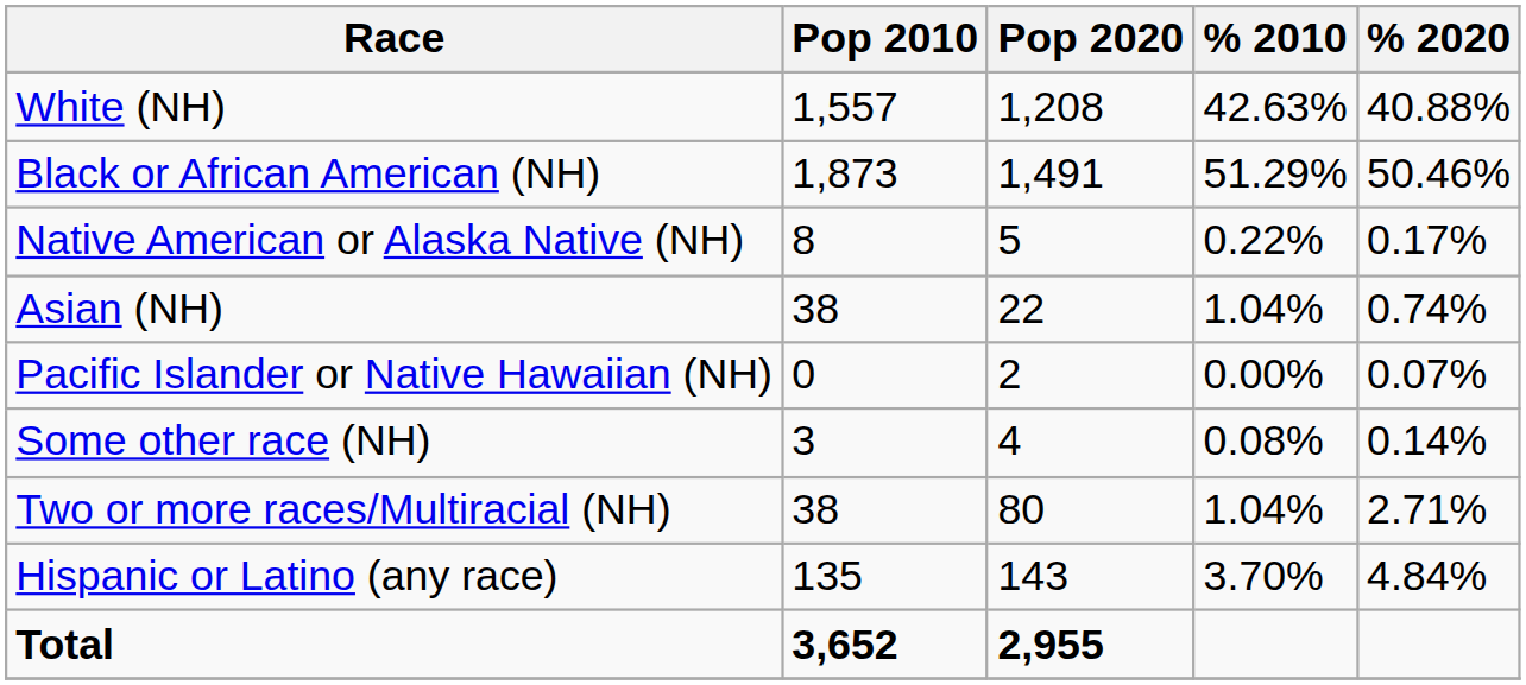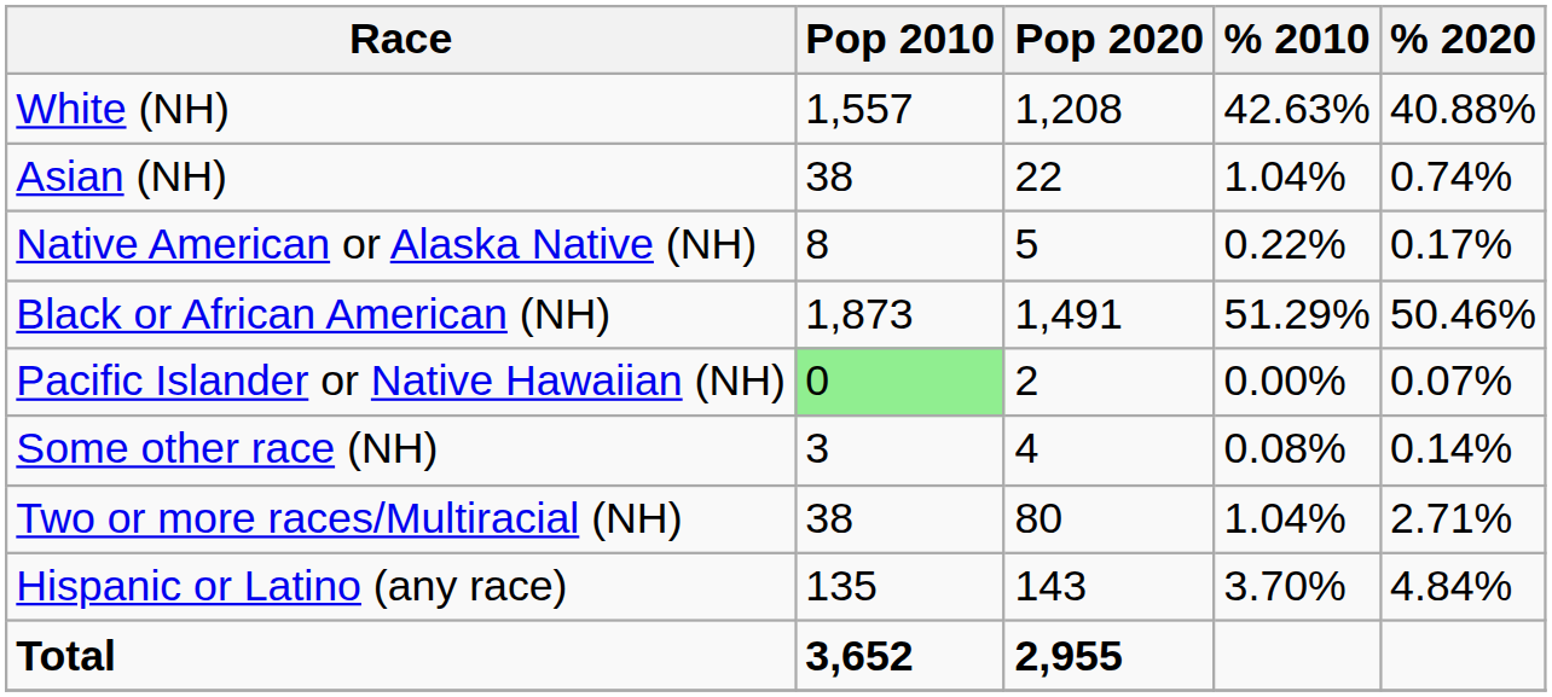 <table class="wikitable">
 <tr>
 <th>Race</th>
 <th>Pop 2010</th>
 <th>Pop 2020</th>
 <th>% 2010</th>
 <th>% 2020</th>
 </tr>
 <tr>
 <td><a href='#'>White</a> (NH)</td>
 <td>1,557</td>
 <td>1,208</td>
 <td>42.63%</td>
 <td>40.88%</td>
 </tr>
 <tr>
-<td><a href='#'>Black or African American</a> (NH)</td>
-<td>1,873</td>
-<td>1,491</td>
-<td>51.29%</td>
-<td>50.46%</td>
+<td><a href='#'>Asian</a> (NH)</td>
+<td>38</td>
+<td>22</td>
+<td>1.04%</td>
+<td>0.74%</td>
 </tr>
 <tr>
 <td><a href='#'>Native American</a> or <a href='#'>Alaska Native</a> (NH)</td>
 <td>8</td>
 <td>5</td>
 <td>0.22%</td>
 <td>0.17%</td>
 </tr>
 <tr>
-<td><a href='#'>Asian</a> (NH)</td>
-<td>38</td>
-<td>22</td>
-<td>1.04%</td>
-<td>0.74%</td>
+<td><a href='#'>Black or African American</a> (NH)</td>
+<td>1,873</td>
+<td>1,491</td>
+<td>51.29%</td>
+<td>50.46%</td>
 </tr>
 <tr>
 <td><a href='#'>Pacific Islander</a> or <a href='#'>Native Hawaiian</a> (NH)</td>
-<td>0</td>
+<td style="background: lightgreen;">0</td>
 <td>2</td>
 <td>0.00%</td>
 <td>0.07%</td>
 </tr>
 <tr>
 <td><a href='#'>Some other race</a> (NH)</td>
 <td>3</td>
 <td>4</td>
 <td>0.08%</td>
 <td>0.14%</td>
 </tr>
 <tr>
 <td><a href='#'>Two or more races/Multiracial</a> (NH)</td>
 <td>38</td>
 <td>80</td>
 <td>1.04%</td>
 <td>2.71%</td>
 </tr>
 <tr>
 <td><a href='#'>Hispanic or Latino</a> (any race)</td>
 <td>135</td>
 <td>143</td>
 <td>3.70%</td>
 <td>4.84%</td>
 </tr>
 <tr>
 <td><strong>Total</strong></td>
 <td><strong>3,652</strong></td>
 <td><strong>2,955</strong></td>
 <td></td>
 <td></td>
 </tr>
 <tr>
 </tr>
 </table>
